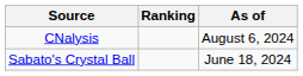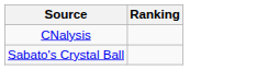 <table class="wikitable" style="text-align:center">
 <tr>
 <th>Source</th>
 <th>Ranking</th>
-<th>As of</th>
 </tr>
 <tr>
 <td><a href='#'>CNalysis</a></td>
 <td></td>
-<td>August 6, 2024</td>
 </tr>
 <tr>
 <td><a href='#'>Sabato's Crystal Ball</a></td>
 <td></td>
-<td>June 18, 2024</td>
 </tr>
 </table>
